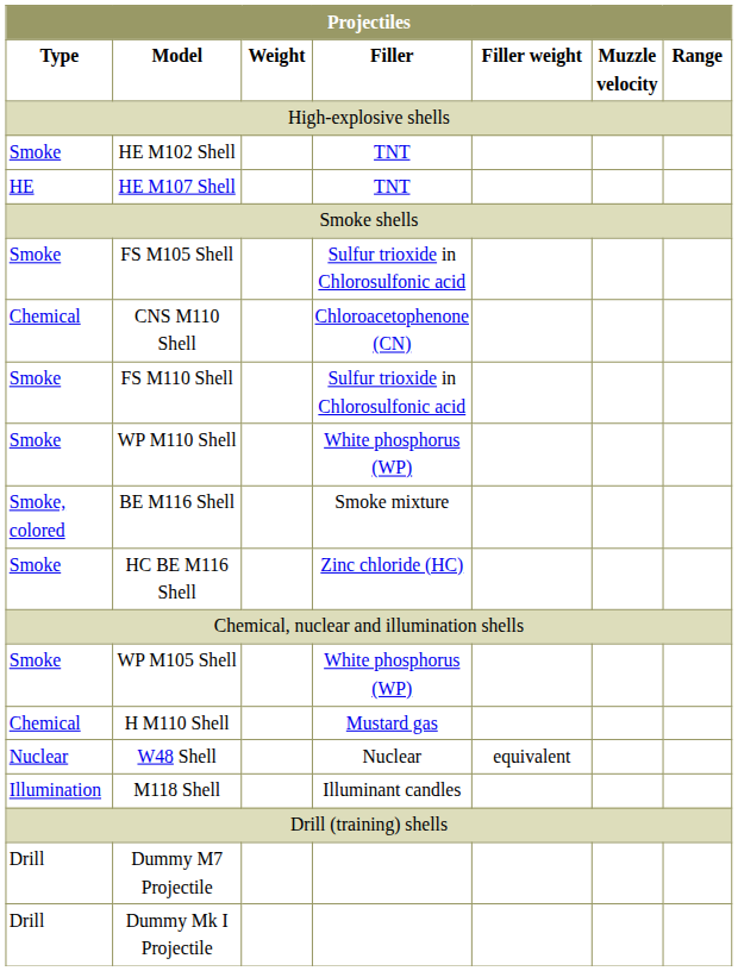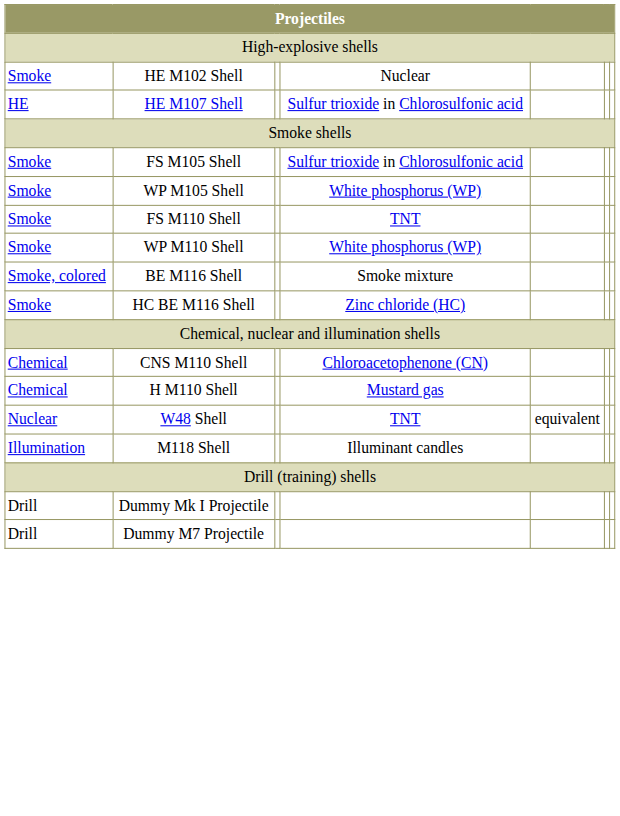 <table border=0 cellspacing=0 cellpadding=2 style="margin:0 0 .5em 1em; width:95%; background:#fff; border-collapse:collapse; border:1px solid #996; line-height:1.5; font-size:95%">
 <tr style="vertical-align:top; text-align:center; border:1px solid #996; background-color:#996; color:#fff">
 <td colspan="7"><strong>Projectiles</strong></td>
-</tr>
-<tr style="vertical-align:top; text-align:center; border:1px solid #996;">
-<td width="15%"  style="border:1px solid #996"><strong>Type</strong></td>
-<td width="20%"  style="border:1px solid #996"><strong>Model</strong></td>
-<td width="10%"  style="border:1px solid #996"><strong>Weight</strong></td>
-<td width="17%"  style="border:1px solid #996"><strong>Filler</strong></td>
-<td width="18%"  style="border:1px solid #996"><strong>Filler weight</strong></td>
-<td width="10%"  style="border:1px solid #996"><strong>Muzzle velocity</strong></td>
-<td width="10%"  style="border:1px solid #996"><strong>Range</strong></td>
 </tr>
 <tr style="vertical-align:top; text-align:center; border:1px solid #996; background-color:#ddb;">
 <td colspan="7">High-explosive shells</td>
 </tr>
 <tr style="vertical-align:top; text-align:center;">
 <td style="border:1px solid #996; text-align:left"><a href='#'>Smoke</a></td>
 <td style="border:1px solid #996">HE M102 Shell</td>
 <td style="border:1px solid #996"></td>
-<td style="border:1px solid #996"><a href='#'>TNT</a></td>
+<td style="border:1px solid #996">Nuclear</td>
 <td style="border:1px solid #996"></td>
 <td style="border:1px solid #996"></td>
 <td style="border:1px solid #996"></td>
 </tr>
 <tr style="vertical-align:top; text-align:center;">
 <td style="border:1px solid #996; text-align:left"><a href='#'>HE</a></td>
 <td style="border:1px solid #996"><a href='#'>HE M107 Shell</a></td>
 <td style="border:1px solid #996"></td>
-<td style="border:1px solid #996"><a href='#'>TNT</a></td>
+<td style="border:1px solid #996"><a href='#'>Sulfur trioxide</a> in <a href='#'>Chlorosulfonic acid</a></td>
 <td style="border:1px solid #996"></td>
 <td style="border:1px solid #996"></td>
 <td style="border:1px solid #996"></td>
 </tr>
 <tr style="vertical-align:top; text-align:center; border:1px solid #996; background-color:#ddb;">
 <td colspan="7">Smoke shells</td>
 </tr>
 <tr style="vertical-align:top; text-align:center;">
 <td style="border:1px solid #996; text-align:left"><a href='#'>Smoke</a></td>
 <td style="border:1px solid #996">FS M105 Shell</td>
 <td style="border:1px solid #996"></td>
 <td style="border:1px solid #996"><a href='#'>Sulfur trioxide</a> in <a href='#'>Chlorosulfonic acid</a></td>
 <td style="border:1px solid #996"></td>
 <td style="border:1px solid #996"></td>
 <td style="border:1px solid #996"></td>
 </tr>
 <tr style="vertical-align:top; text-align:center;">
-<td style="border:1px solid #996; text-align:left"><a href='#'>Chemical</a></td>
-<td style="border:1px solid #996">CNS M110 Shell</td>
+<td style="border:1px solid #996; text-align:left"><a href='#'>Smoke</a></td>
+<td style="border:1px solid #996">WP M105 Shell</td>
 <td style="border:1px solid #996"></td>
-<td style="border:1px solid #996"><a href='#'>Chloroacetophenone (CN)</a></td>
+<td style="border:1px solid #996"><a href='#'>White phosphorus (WP)</a></td>
 <td style="border:1px solid #996"></td>
 <td style="border:1px solid #996"></td>
 <td style="border:1px solid #996"></td>
 </tr>
 <tr style="vertical-align:top; text-align:center;">
 <td style="border:1px solid #996; text-align:left"><a href='#'>Smoke</a></td>
 <td style="border:1px solid #996">FS M110 Shell</td>
 <td style="border:1px solid #996"></td>
-<td style="border:1px solid #996"><a href='#'>Sulfur trioxide</a> in <a href='#'>Chlorosulfonic acid</a></td>
+<td style="border:1px solid #996"><a href='#'>TNT</a></td>
 <td style="border:1px solid #996"></td>
 <td style="border:1px solid #996"></td>
 <td style="border:1px solid #996"></td>
 </tr>
 <tr style="vertical-align:top; text-align:center;">
 <td style="border:1px solid #996; text-align:left"><a href='#'>Smoke</a></td>
 <td style="border:1px solid #996">WP M110 Shell</td>
 <td style="border:1px solid #996"></td>
 <td style="border:1px solid #996"><a href='#'>White phosphorus (WP)</a></td>
 <td style="border:1px solid #996"></td>
 <td style="border:1px solid #996"></td>
 <td style="border:1px solid #996"></td>
 </tr>
 <tr style="vertical-align:top; text-align:center;">
 <td style="border:1px solid #996; text-align:left"><a href='#'>Smoke, colored</a></td>
 <td style="border:1px solid #996">BE M116 Shell</td>
 <td style="border:1px solid #996"></td>
 <td style="border:1px solid #996">Smoke mixture</td>
 <td style="border:1px solid #996"></td>
 <td style="border:1px solid #996"></td>
 <td style="border:1px solid #996"></td>
 </tr>
 <tr style="vertical-align:top; text-align:center;">
 <td style="border:1px solid #996; text-align:left"><a href='#'>Smoke</a></td>
 <td style="border:1px solid #996">HC BE M116 Shell</td>
 <td style="border:1px solid #996"></td>
 <td style="border:1px solid #996"><a href='#'>Zinc chloride (HC)</a></td>
 <td style="border:1px solid #996"></td>
 <td style="border:1px solid #996"></td>
 <td style="border:1px solid #996"></td>
 </tr>
 <tr style="vertical-align:top; text-align:center; border:1px solid #996; background-color:#ddb;">
 <td colspan="7">Chemical, nuclear and illumination shells</td>
 </tr>
 <tr style="vertical-align:top; text-align:center;">
-<td style="border:1px solid #996; text-align:left"><a href='#'>Smoke</a></td>
-<td style="border:1px solid #996">WP M105 Shell</td>
+<td style="border:1px solid #996; text-align:left"><a href='#'>Chemical</a></td>
+<td style="border:1px solid #996">CNS M110 Shell</td>
 <td style="border:1px solid #996"></td>
-<td style="border:1px solid #996"><a href='#'>White phosphorus (WP)</a></td>
+<td style="border:1px solid #996"><a href='#'>Chloroacetophenone (CN)</a></td>
 <td style="border:1px solid #996"></td>
 <td style="border:1px solid #996"></td>
 <td style="border:1px solid #996"></td>
 </tr>
 <tr style="vertical-align:top; text-align:center;">
 <td style="border:1px solid #996; text-align:left"><a href='#'>Chemical</a></td>
 <td style="border:1px solid #996">H M110 Shell</td>
 <td style="border:1px solid #996"></td>
 <td style="border:1px solid #996"><a href='#'>Mustard gas</a></td>
 <td style="border:1px solid #996"></td>
 <td style="border:1px solid #996"></td>
 <td style="border:1px solid #996"></td>
 </tr>
 <tr style="vertical-align:top; text-align:center;">
 <td style="border:1px solid #996; text-align:left"><a href='#'>Nuclear</a></td>
 <td style="border:1px solid #996"><a href='#'>W48</a> Shell</td>
 <td style="border:1px solid #996"></td>
-<td style="border:1px solid #996">Nuclear</td>
+<td style="border:1px solid #996"><a href='#'>TNT</a></td>
 <td style="border:1px solid #996"> equivalent</td>
 <td style="border:1px solid #996"></td>
 <td style="border:1px solid #996"></td>
 </tr>
 <tr style="vertical-align:top; text-align:center;">
 <td style="border:1px solid #996; text-align:left"><a href='#'>Illumination</a></td>
 <td style="border:1px solid #996"> M118 Shell</td>
 <td style="border:1px solid #996"></td>
 <td style="border:1px solid #996">Illuminant candles</td>
 <td style="border:1px solid #996"></td>
 <td style="border:1px solid #996"></td>
 <td style="border:1px solid #996"></td>
 </tr>
 <tr style="vertical-align:top; text-align:center; border:1px solid #996; background-color:#ddb;">
 <td colspan="7">Drill (training) shells</td>
 </tr>
 <tr style="vertical-align:top; text-align:center;">
 <td style="border:1px solid #996; text-align:left">Drill</td>
-<td style="border:1px solid #996">Dummy M7 Projectile</td>
+<td style="border:1px solid #996">Dummy Mk I Projectile</td>
 <td style="border:1px solid #996"></td>
 <td style="border:1px solid #996"></td>
 <td style="border:1px solid #996"></td>
 <td style="border:1px solid #996"></td>
 <td style="border:1px solid #996"></td>
 </tr>
 <tr style="vertical-align:top; text-align:center;">
 <td style="border:1px solid #996; text-align:left">Drill</td>
-<td style="border:1px solid #996">Dummy Mk I Projectile</td>
+<td style="border:1px solid #996">Dummy M7 Projectile</td>
 <td style="border:1px solid #996"></td>
 <td style="border:1px solid #996"></td>
 <td style="border:1px solid #996"></td>
 <td style="border:1px solid #996"></td>
 <td style="border:1px solid #996"></td>
 </tr>
 </table>
